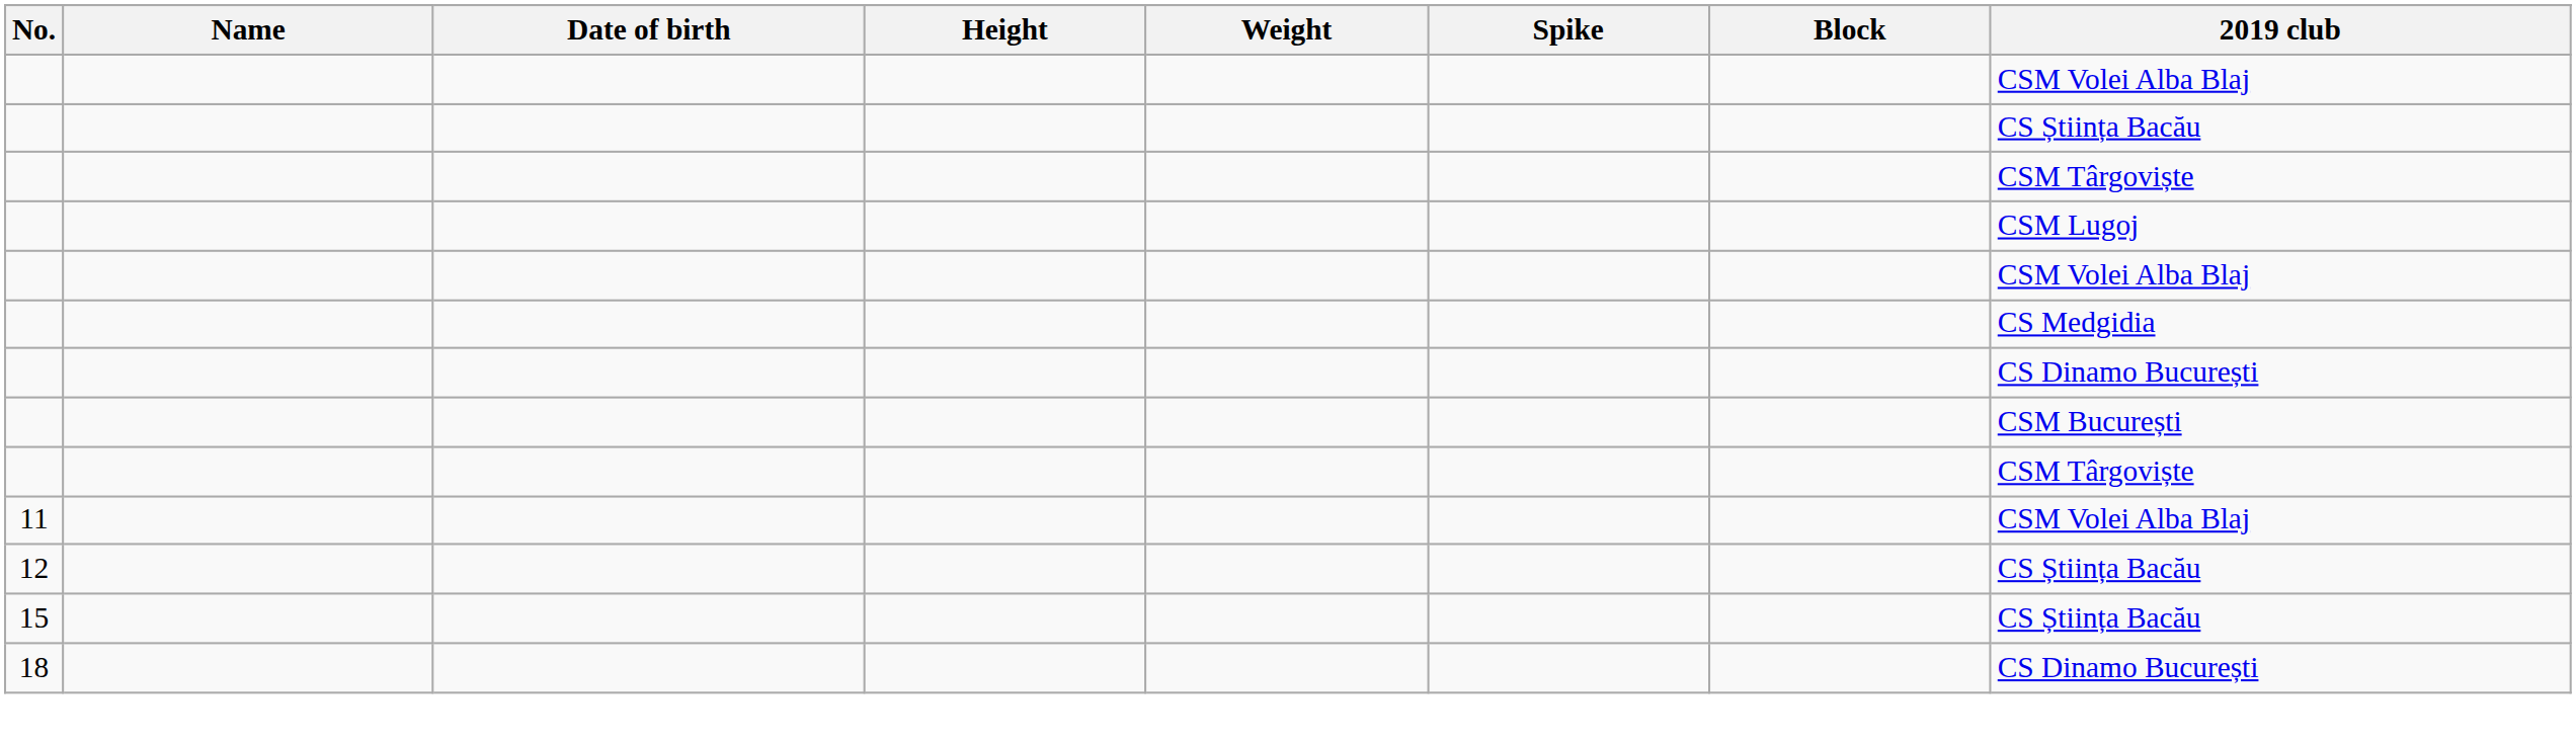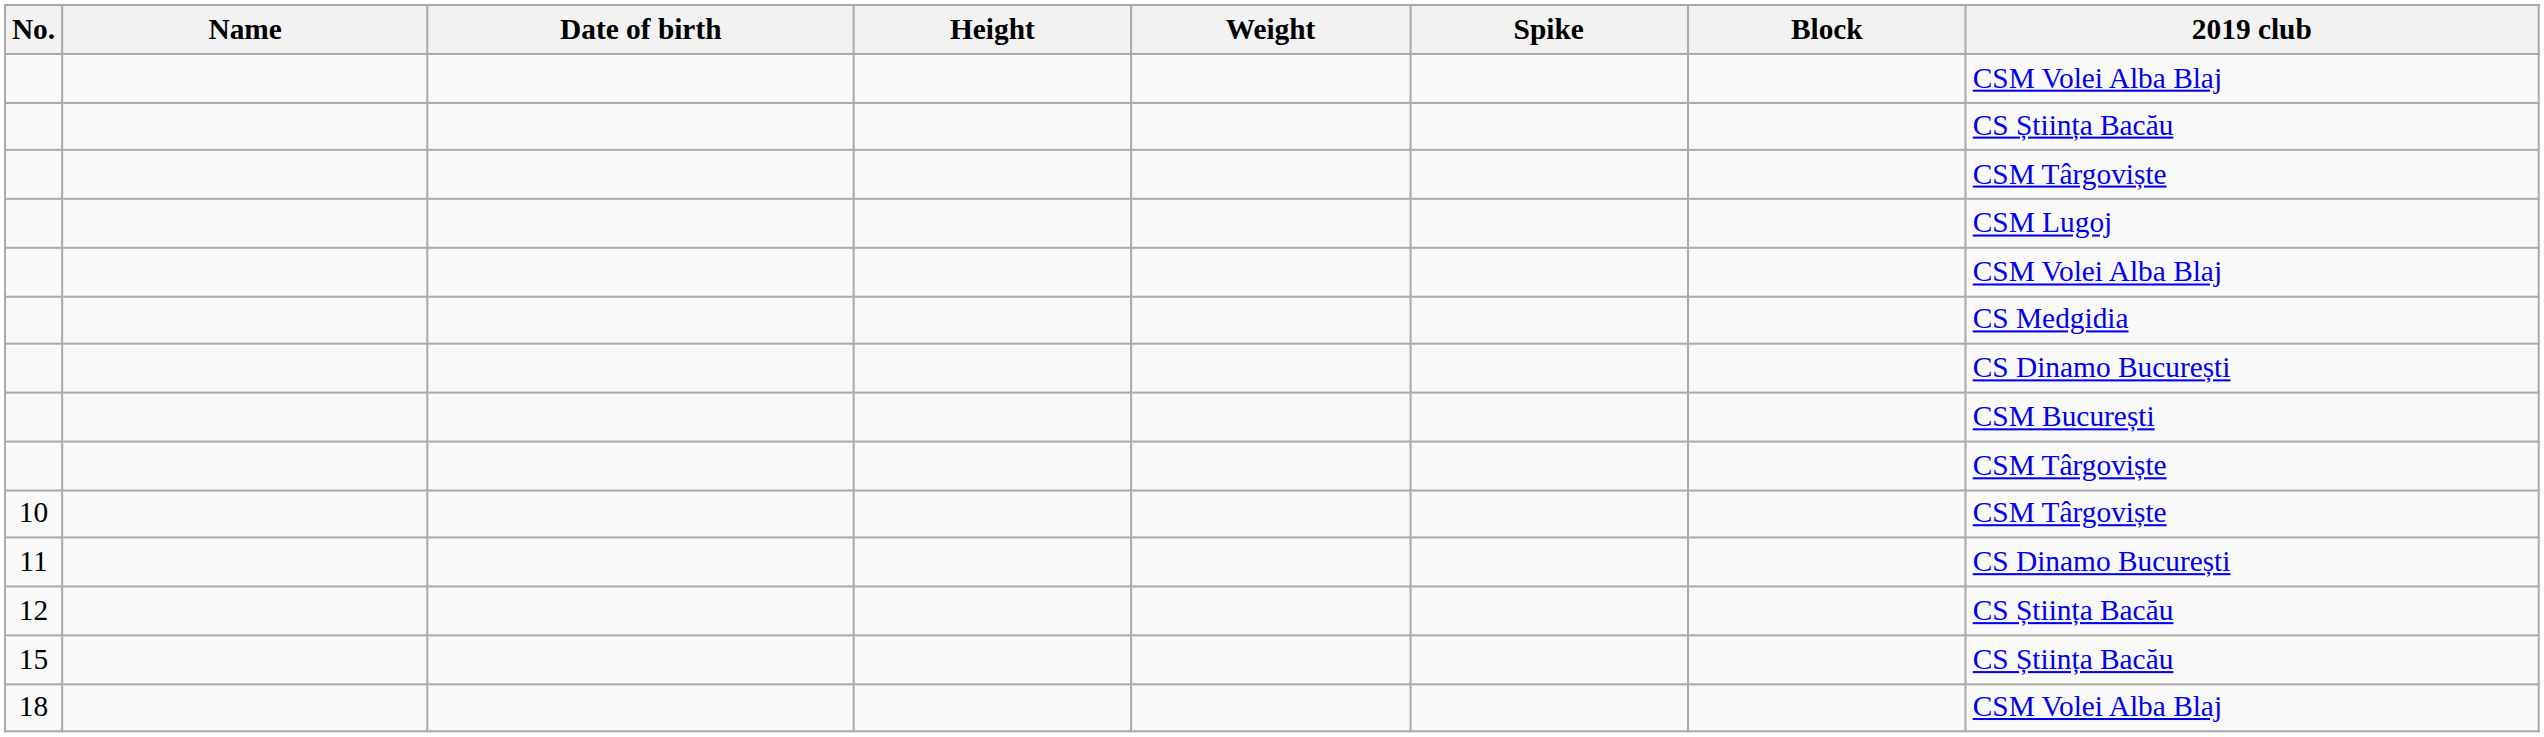 <table class="wikitable sortable" style="font-size:90%; text-align:center;">
 <tr>
 </tr>
 <tr>
 <th>No.</th>
 <th style="width:12em">Name</th>
 <th style="width:14em">Date of birth</th>
 <th style="width:9em">Height</th>
 <th style="width:9em">Weight</th>
 <th style="width:9em">Spike</th>
 <th style="width:9em">Block</th>
 <th style="width:19em">2019 club</th>
 </tr>
 <tr>
 <td></td>
 <td align=left></td>
 <td align=right></td>
 <td></td>
 <td></td>
 <td></td>
 <td></td>
 <td align=left> <a href='#'>CSM Volei Alba Blaj</a></td>
 </tr>
 <tr>
 <td></td>
 <td align=left></td>
 <td align=right></td>
 <td></td>
 <td></td>
 <td></td>
 <td></td>
 <td align=left> <a href='#'>CS Știința Bacău</a></td>
 </tr>
 <tr>
 <td></td>
 <td align=left></td>
 <td align=right></td>
 <td></td>
 <td></td>
 <td></td>
 <td></td>
 <td align=left> <a href='#'>CSM Târgoviște</a></td>
 </tr>
 <tr>
 <td></td>
 <td align=left></td>
 <td align=right></td>
 <td></td>
 <td></td>
 <td></td>
 <td></td>
 <td align=left> <a href='#'>CSM Lugoj</a></td>
 </tr>
 <tr>
 <td></td>
 <td align=left></td>
 <td align=right></td>
 <td></td>
 <td></td>
 <td></td>
 <td></td>
 <td align=left> <a href='#'>CSM Volei Alba Blaj</a></td>
 </tr>
 <tr>
 <td></td>
 <td align=left></td>
 <td align=right></td>
 <td></td>
 <td></td>
 <td></td>
 <td></td>
 <td align=left> <a href='#'>CS Medgidia</a></td>
 </tr>
 <tr>
 <td></td>
 <td align=left></td>
 <td align=right></td>
 <td></td>
 <td></td>
 <td></td>
 <td></td>
 <td align=left> <a href='#'>CS Dinamo București</a></td>
 </tr>
 <tr>
 <td></td>
 <td align=left></td>
 <td align=right></td>
 <td></td>
 <td></td>
 <td></td>
 <td></td>
 <td align=left> <a href='#'>CSM București</a></td>
 </tr>
 <tr>
 <td></td>
 <td align=left></td>
 <td align=right></td>
 <td></td>
 <td></td>
 <td></td>
 <td></td>
 <td align=left> <a href='#'>CSM Târgoviște</a></td>
 </tr>
 <tr>
+<td>10</td>
+<td align=left></td>
+<td align=right></td>
+<td></td>
+<td></td>
+<td></td>
+<td></td>
+<td align=left> <a href='#'>CSM Târgoviște</a></td>
+</tr>
+<tr>
 <td>11</td>
 <td align=left></td>
 <td align=right></td>
 <td></td>
 <td></td>
 <td></td>
 <td></td>
-<td align=left> <a href='#'>CSM Volei Alba Blaj</a></td>
+<td align=left> <a href='#'>CS Dinamo București</a></td>
 </tr>
 <tr>
 <td>12</td>
 <td align=left></td>
 <td align=right></td>
 <td></td>
 <td></td>
 <td></td>
 <td></td>
 <td align=left> <a href='#'>CS Știința Bacău</a></td>
 </tr>
 <tr>
 <td>15</td>
 <td align=left></td>
 <td align=right></td>
 <td></td>
 <td></td>
 <td></td>
 <td></td>
 <td align=left> <a href='#'>CS Știința Bacău</a></td>
 </tr>
 <tr>
 <td>18</td>
 <td align=left></td>
 <td align=right></td>
 <td></td>
 <td></td>
 <td></td>
 <td></td>
-<td align=left> <a href='#'>CS Dinamo București</a></td>
+<td align=left> <a href='#'>CSM Volei Alba Blaj</a></td>
 </tr>
 </table>
